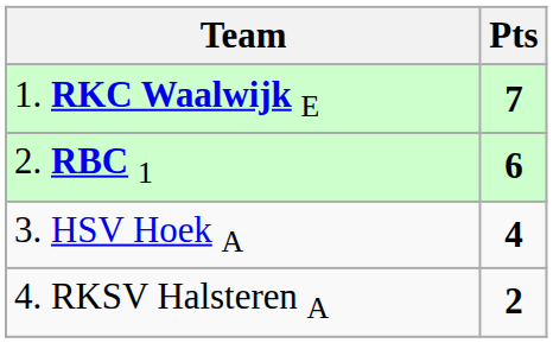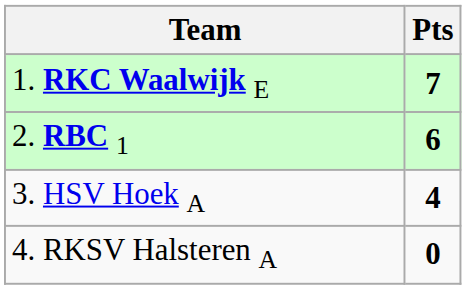 <table class="wikitable" style="text-align:center; float:left; margin-right:1em">
 <tr>
 <th style="width:200px">Team</th>
 <th width=20>Pts</th>
 </tr>
 <tr bgcolor=ccffcc>
 <td align=left>1. <strong><a href='#'>RKC Waalwijk</a></strong> <sub>E</sub></td>
 <td><strong>7</strong></td>
 </tr>
 <tr bgcolor=ccffcc>
 <td align=left>2. <strong><a href='#'>RBC</a></strong> <sub>1</sub></td>
 <td><strong>6</strong></td>
 </tr>
 <tr>
 <td align=left>3. <a href='#'>HSV Hoek</a> <sub>A</sub></td>
 <td><strong>4</strong></td>
 </tr>
 <tr>
 <td align=left>4. RKSV Halsteren <sub>A</sub></td>
-<td><strong>2</strong></td>
+<td><strong>0</strong></td>
 </tr>
 </table>
